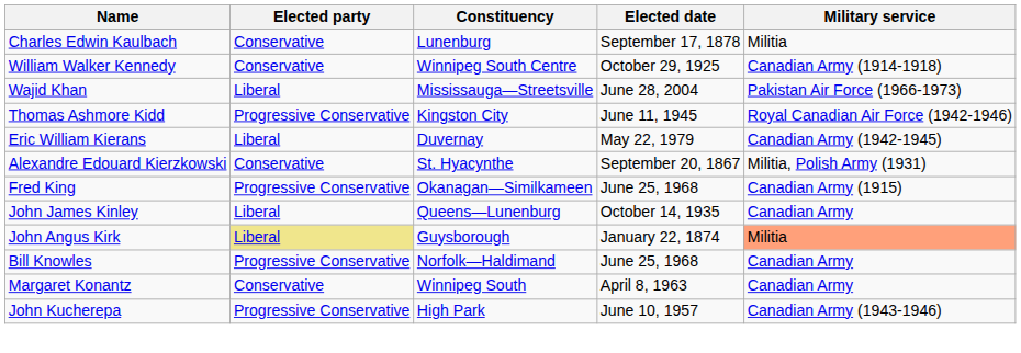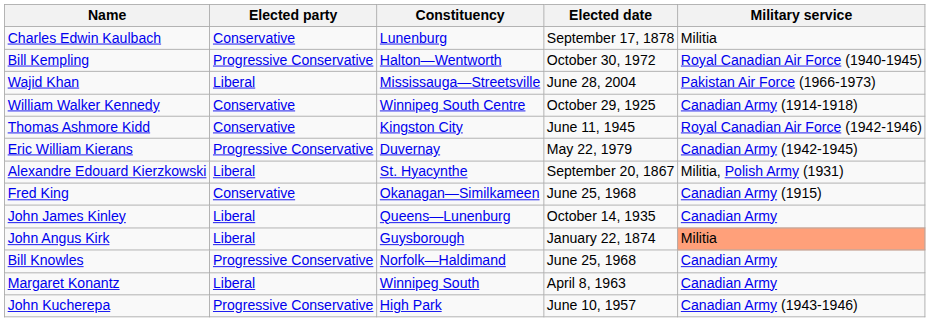 <table class="wikitable sortable">
 <tr>
 <th>Name</th>
 <th>Elected party</th>
 <th>Constituency</th>
 <th>Elected date</th>
 <th>Military service</th>
 </tr>
 <tr>
 <td><a href='#'>Charles Edwin Kaulbach</a></td>
 <td><a href='#'>Conservative</a></td>
 <td><a href='#'>Lunenburg</a></td>
 <td>September 17, 1878</td>
 <td>Militia</td>
 </tr>
 <tr>
-<td><a href='#'>William Walker Kennedy</a></td>
-<td><a href='#'>Conservative</a></td>
-<td><a href='#'>Winnipeg South Centre</a></td>
-<td>October 29, 1925</td>
-<td><a href='#'>Canadian Army</a> (1914-1918)</td>
+<td><a href='#'>Bill Kempling</a></td>
+<td><a href='#'>Progressive Conservative</a></td>
+<td><a href='#'>Halton—Wentworth</a></td>
+<td>October 30, 1972</td>
+<td><a href='#'>Royal Canadian Air Force</a> (1940-1945)</td>
 </tr>
 <tr>
 <td><a href='#'>Wajid Khan</a></td>
 <td><a href='#'>Liberal</a></td>
 <td><a href='#'>Mississauga—Streetsville</a></td>
 <td>June 28, 2004</td>
 <td><a href='#'>Pakistan Air Force</a> (1966-1973)</td>
 </tr>
 <tr>
+<td><a href='#'>William Walker Kennedy</a></td>
+<td><a href='#'>Conservative</a></td>
+<td><a href='#'>Winnipeg South Centre</a></td>
+<td>October 29, 1925</td>
+<td><a href='#'>Canadian Army</a> (1914-1918)</td>
+</tr>
+<tr>
 <td><a href='#'>Thomas Ashmore Kidd</a></td>
-<td><a href='#'>Progressive Conservative</a></td>
+<td><a href='#'>Conservative</a></td>
 <td><a href='#'>Kingston City</a></td>
 <td>June 11, 1945</td>
 <td><a href='#'>Royal Canadian Air Force</a> (1942-1946)</td>
 </tr>
 <tr>
 <td><a href='#'>Eric William Kierans</a></td>
-<td><a href='#'>Liberal</a></td>
+<td><a href='#'>Progressive Conservative</a></td>
 <td><a href='#'>Duvernay</a></td>
 <td>May 22, 1979</td>
 <td><a href='#'>Canadian Army</a> (1942-1945)</td>
 </tr>
 <tr>
 <td><a href='#'>Alexandre Edouard Kierzkowski</a></td>
-<td><a href='#'>Conservative</a></td>
+<td><a href='#'>Liberal</a></td>
 <td><a href='#'>St. Hyacynthe</a></td>
 <td>September 20, 1867</td>
 <td>Militia, <a href='#'>Polish Army</a> (1931)</td>
 </tr>
 <tr>
 <td><a href='#'>Fred King</a></td>
-<td><a href='#'>Progressive Conservative</a></td>
+<td><a href='#'>Conservative</a></td>
 <td><a href='#'>Okanagan—Similkameen</a></td>
 <td>June 25, 1968</td>
 <td><a href='#'>Canadian Army</a> (1915)</td>
 </tr>
 <tr>
 <td><a href='#'>John James Kinley</a></td>
 <td><a href='#'>Liberal</a></td>
 <td><a href='#'>Queens—Lunenburg</a></td>
 <td>October 14, 1935</td>
 <td><a href='#'>Canadian Army</a></td>
 </tr>
 <tr>
 <td><a href='#'>John Angus Kirk</a></td>
-<td style="background: khaki;"><a href='#'>Liberal</a></td>
+<td><a href='#'>Liberal</a></td>
 <td><a href='#'>Guysborough</a></td>
 <td>January 22, 1874</td>
 <td style="background: lightsalmon;">Militia</td>
 </tr>
 <tr>
 <td><a href='#'>Bill Knowles</a></td>
 <td><a href='#'>Progressive Conservative</a></td>
 <td><a href='#'>Norfolk—Haldimand</a></td>
 <td>June 25, 1968</td>
 <td><a href='#'>Canadian Army</a></td>
 </tr>
 <tr>
 <td><a href='#'>Margaret Konantz</a></td>
-<td><a href='#'>Conservative</a></td>
+<td><a href='#'>Liberal</a></td>
 <td><a href='#'>Winnipeg South</a></td>
 <td>April 8, 1963</td>
 <td><a href='#'>Canadian Army</a></td>
 </tr>
 <tr>
 <td><a href='#'>John Kucherepa</a></td>
 <td><a href='#'>Progressive Conservative</a></td>
 <td><a href='#'>High Park</a></td>
 <td>June 10, 1957</td>
 <td><a href='#'>Canadian Army</a> (1943-1946)</td>
 </tr>
 </table>
